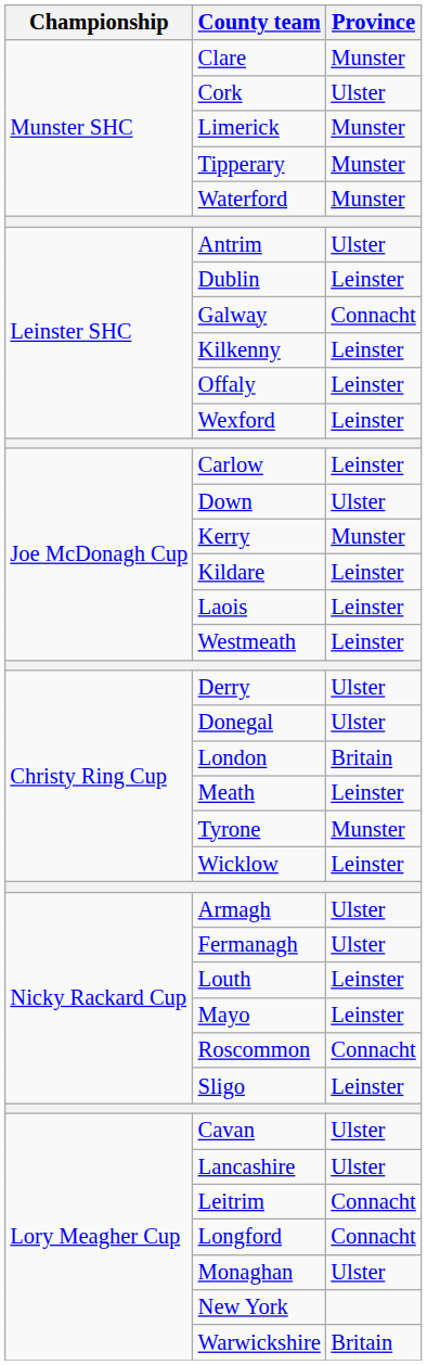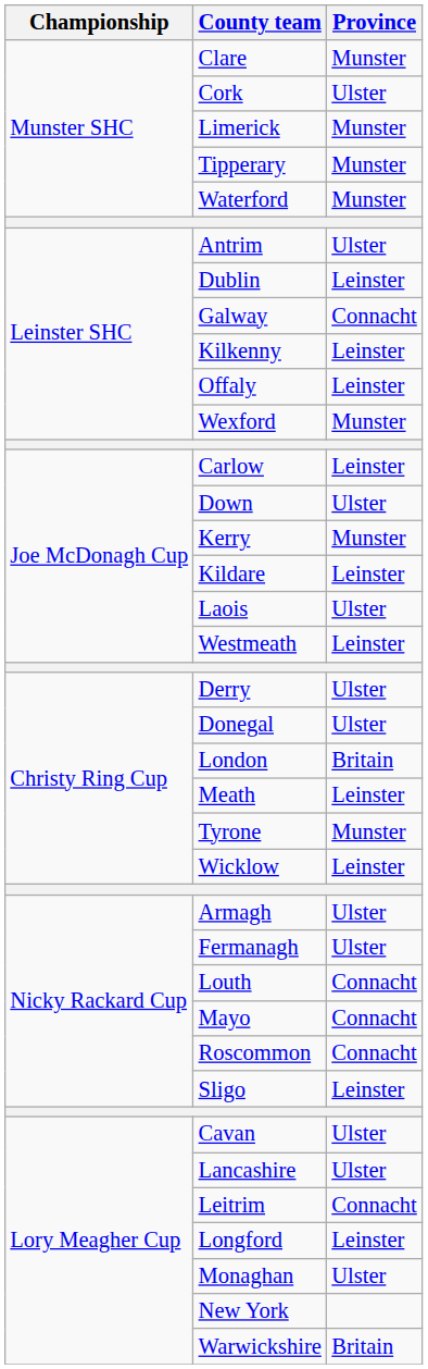 <table class="wikitable sortable">
 <tr>
 <th>Championship</th>
 <th><a href='#'>County team</a></th>
 <th><a href='#'>Province</a></th>
 </tr>
 <tr>
 <td rowspan="5"><a href='#'>Munster SHC</a></td>
 <td> <a href='#'>Clare</a></td>
 <td><a href='#'>Munster</a></td>
 </tr>
 <tr>
 <td> <a href='#'>Cork</a></td>
 <td><a href='#'>Ulster</a></td>
 </tr>
 <tr>
 <td> <a href='#'>Limerick</a></td>
 <td><a href='#'>Munster</a></td>
 </tr>
 <tr>
 <td> <a href='#'>Tipperary</a></td>
 <td><a href='#'>Munster</a></td>
 </tr>
 <tr>
 <td> <a href='#'>Waterford</a></td>
 <td><a href='#'>Munster</a></td>
 </tr>
 <tr>
 <th colspan="3"></th>
 </tr>
 <tr>
 <td rowspan="6"><a href='#'>Leinster SHC</a></td>
 <td> <a href='#'>Antrim</a></td>
 <td><a href='#'>Ulster</a></td>
 </tr>
 <tr>
 <td> <a href='#'>Dublin</a></td>
 <td><a href='#'>Leinster</a></td>
 </tr>
 <tr>
 <td> <a href='#'>Galway</a></td>
 <td><a href='#'>Connacht</a></td>
 </tr>
 <tr>
 <td> <a href='#'>Kilkenny</a></td>
 <td><a href='#'>Leinster</a></td>
 </tr>
 <tr>
 <td> <a href='#'>Offaly</a></td>
 <td><a href='#'>Leinster</a></td>
 </tr>
 <tr>
 <td> <a href='#'>Wexford</a></td>
-<td><a href='#'>Leinster</a></td>
+<td><a href='#'>Munster</a></td>
 </tr>
 <tr>
 <th colspan="3"></th>
 </tr>
 <tr>
 <td rowspan="6"><a href='#'>Joe McDonagh Cup</a></td>
 <td> <a href='#'>Carlow</a></td>
 <td><a href='#'>Leinster</a></td>
 </tr>
 <tr>
 <td> <a href='#'>Down</a></td>
 <td><a href='#'>Ulster</a></td>
 </tr>
 <tr>
 <td> <a href='#'>Kerry</a></td>
 <td><a href='#'>Munster</a></td>
 </tr>
 <tr>
 <td> <a href='#'>Kildare</a></td>
 <td><a href='#'>Leinster</a></td>
 </tr>
 <tr>
 <td> <a href='#'>Laois</a></td>
-<td><a href='#'>Leinster</a></td>
+<td><a href='#'>Ulster</a></td>
 </tr>
 <tr>
 <td> <a href='#'>Westmeath</a></td>
 <td><a href='#'>Leinster</a></td>
 </tr>
 <tr>
 <th colspan="3"></th>
 </tr>
 <tr>
 <td rowspan="6"><a href='#'>Christy Ring Cup</a></td>
 <td> <a href='#'>Derry</a></td>
 <td><a href='#'>Ulster</a></td>
 </tr>
 <tr>
 <td> <a href='#'>Donegal</a></td>
 <td><a href='#'>Ulster</a></td>
 </tr>
 <tr>
 <td> <a href='#'>London</a></td>
 <td><a href='#'>Britain</a></td>
 </tr>
 <tr>
 <td> <a href='#'>Meath</a></td>
 <td><a href='#'>Leinster</a></td>
 </tr>
 <tr>
 <td> <a href='#'>Tyrone</a></td>
 <td><a href='#'>Munster</a></td>
 </tr>
 <tr>
 <td> <a href='#'>Wicklow</a></td>
 <td><a href='#'>Leinster</a></td>
 </tr>
 <tr>
 <th colspan="3"></th>
 </tr>
 <tr>
 <td rowspan="6"><a href='#'>Nicky Rackard Cup</a></td>
 <td> <a href='#'>Armagh</a></td>
 <td><a href='#'>Ulster</a></td>
 </tr>
 <tr>
 <td> <a href='#'>Fermanagh</a></td>
 <td><a href='#'>Ulster</a></td>
 </tr>
 <tr>
 <td> <a href='#'>Louth</a></td>
-<td><a href='#'>Leinster</a></td>
+<td><a href='#'>Connacht</a></td>
 </tr>
 <tr>
 <td> <a href='#'>Mayo</a></td>
-<td><a href='#'>Leinster</a></td>
+<td><a href='#'>Connacht</a></td>
 </tr>
 <tr>
 <td> <a href='#'>Roscommon</a></td>
 <td><a href='#'>Connacht</a></td>
 </tr>
 <tr>
 <td> <a href='#'>Sligo</a></td>
 <td><a href='#'>Leinster</a></td>
 </tr>
 <tr>
 <th colspan="3"></th>
 </tr>
 <tr>
 <td rowspan="7"><a href='#'>Lory Meagher Cup</a></td>
 <td> <a href='#'>Cavan</a></td>
 <td><a href='#'>Ulster</a></td>
 </tr>
 <tr>
 <td> <a href='#'>Lancashire</a></td>
 <td><a href='#'>Ulster</a></td>
 </tr>
 <tr>
 <td> <a href='#'>Leitrim</a></td>
 <td><a href='#'>Connacht</a></td>
 </tr>
 <tr>
 <td> <a href='#'>Longford</a></td>
-<td><a href='#'>Connacht</a></td>
+<td><a href='#'>Leinster</a></td>
 </tr>
 <tr>
 <td> <a href='#'>Monaghan</a></td>
 <td><a href='#'>Ulster</a></td>
 </tr>
 <tr>
 <td> <a href='#'>New York</a></td>
 <td></td>
 </tr>
 <tr>
 <td> <a href='#'>Warwickshire</a></td>
 <td><a href='#'>Britain</a></td>
 </tr>
 </table>
